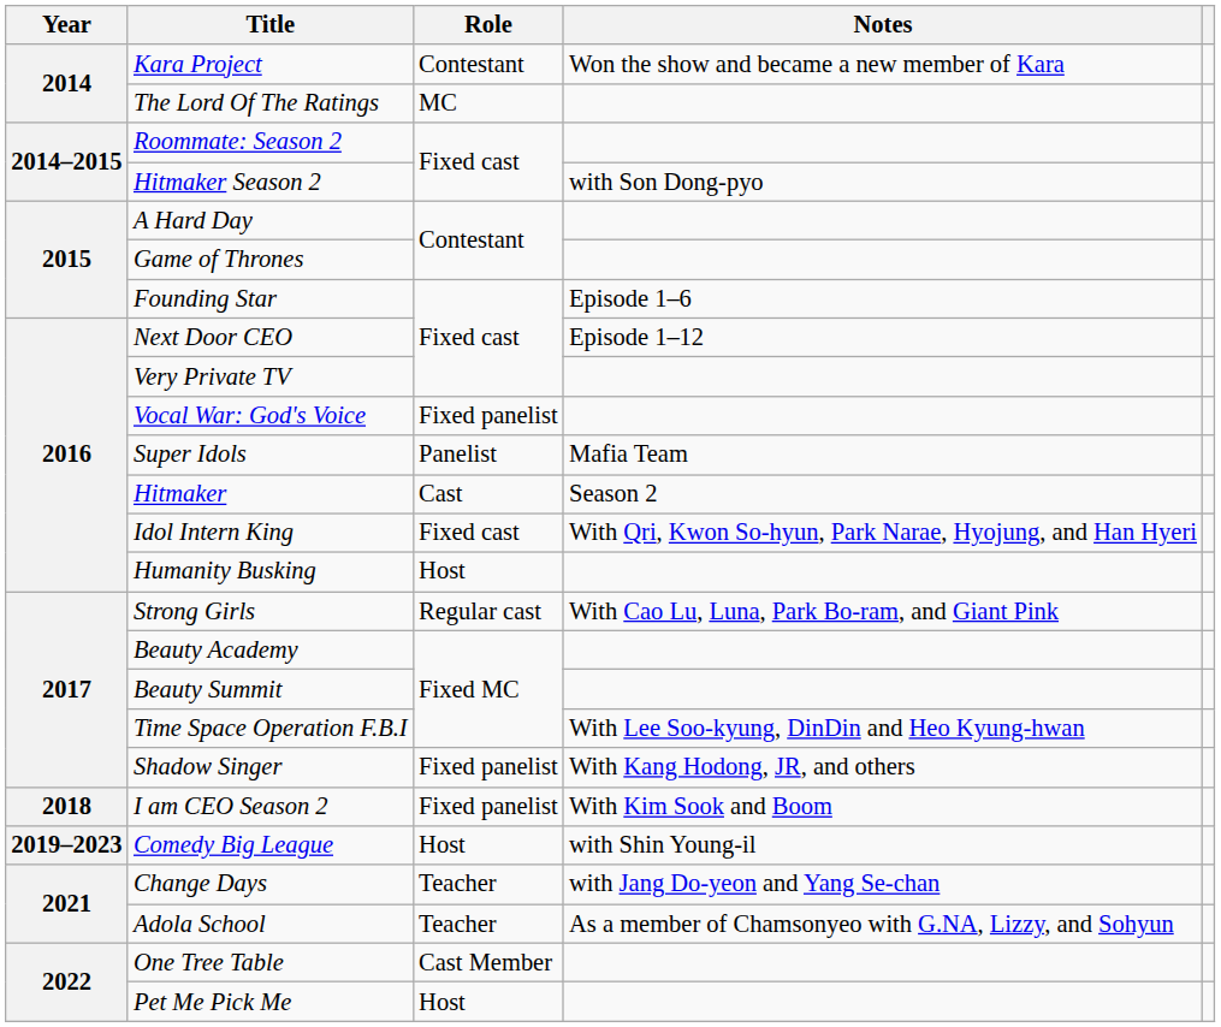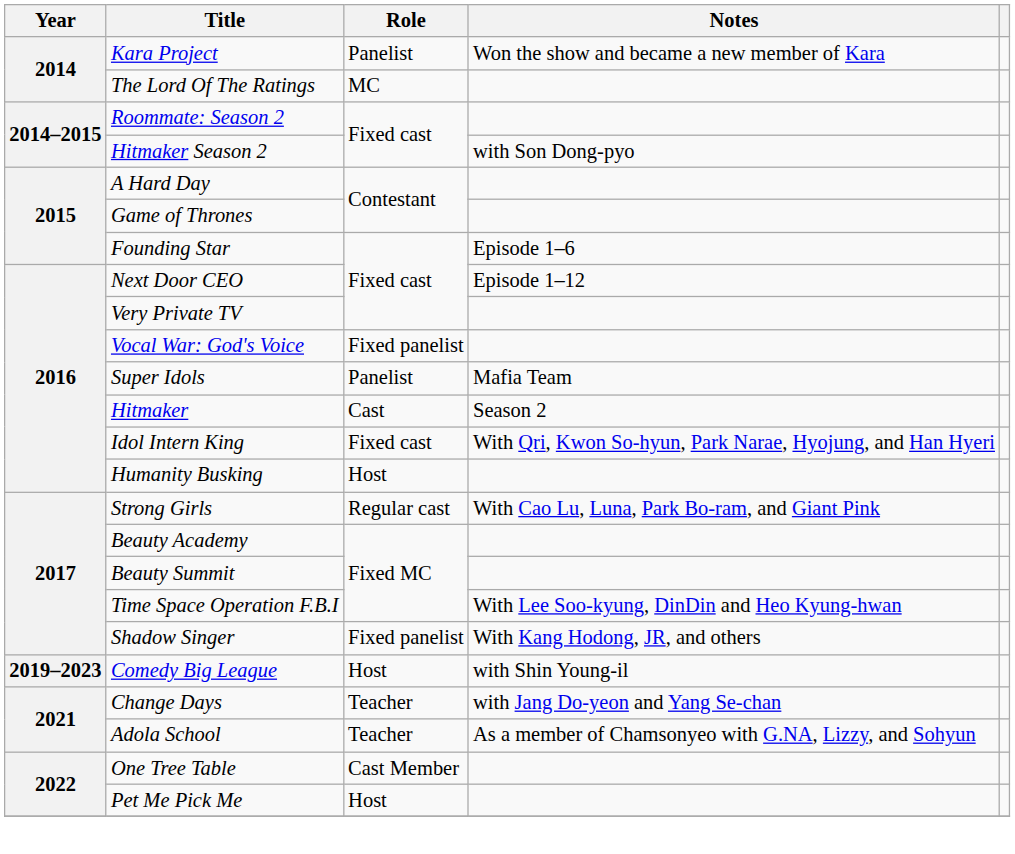 <table class="wikitable sortable plainrowheaders">
 <tr>
 <th scope="col">Year</th>
 <th scope="col">Title</th>
 <th scope="col">Role</th>
 <th scope="col">Notes</th>
 <th scope="col" class="unsortable"></th>
 </tr>
 <tr>
 <th scope="row"  rowspan=2>2014</th>
 <td><em><a href='#'>Kara Project</a></em></td>
-<td>Contestant</td>
+<td>Panelist</td>
 <td>Won the show and became a new member of <a href='#'>Kara</a></td>
 <td></td>
 </tr>
 <tr>
 <td><em>The Lord Of The Ratings</em></td>
 <td>MC</td>
 <td></td>
 <td></td>
 </tr>
 <tr>
 <th scope="row" rowspan=2>2014–2015</th>
 <td><em><a href='#'>Roommate: Season 2</a></em></td>
 <td rowspan=2>Fixed cast</td>
 <td></td>
 <td></td>
 </tr>
 <tr>
 <td><em><a href='#'>Hitmaker</a> Season 2</em></td>
 <td>with Son Dong-pyo</td>
 <td></td>
 </tr>
 <tr>
 <th scope="row"  rowspan=3>2015</th>
 <td><em>A Hard Day</em></td>
 <td rowspan=2>Contestant</td>
 <td></td>
 <td></td>
 </tr>
 <tr>
 <td><em>Game of Thrones</em></td>
 <td></td>
 <td></td>
 </tr>
 <tr>
 <td><em>Founding Star</em></td>
 <td rowspan=3>Fixed cast</td>
 <td>Episode 1–6</td>
 <td></td>
 </tr>
 <tr>
 <th scope="row"  rowspan=7>2016</th>
 <td><em>Next Door CEO</em></td>
 <td>Episode 1–12</td>
 <td></td>
 </tr>
 <tr>
 <td><em>Very Private TV</em></td>
 <td></td>
 <td></td>
 </tr>
 <tr>
 <td><em><a href='#'>Vocal War: God's Voice</a></em></td>
 <td>Fixed panelist</td>
 <td></td>
 <td></td>
 </tr>
 <tr>
 <td><em>Super Idols</em></td>
 <td>Panelist</td>
 <td>Mafia Team</td>
 <td></td>
 </tr>
 <tr>
 <td><em><a href='#'>Hitmaker</a></em></td>
 <td>Cast</td>
 <td>Season 2</td>
 <td></td>
 </tr>
 <tr>
 <td><em>Idol Intern King</em></td>
 <td>Fixed cast</td>
 <td>With <a href='#'>Qri</a>, <a href='#'>Kwon So-hyun</a>, <a href='#'>Park Narae</a>, <a href='#'>Hyojung</a>, and <a href='#'>Han Hyeri</a></td>
 <td></td>
 </tr>
 <tr>
 <td><em>Humanity Busking</em></td>
 <td>Host</td>
 <td></td>
 <td></td>
 </tr>
 <tr>
 <th scope="row"  rowspan=5>2017</th>
 <td><em>Strong Girls</em></td>
 <td>Regular cast</td>
 <td>With <a href='#'>Cao Lu</a>, <a href='#'>Luna</a>, <a href='#'>Park Bo-ram</a>, and <a href='#'>Giant Pink</a></td>
 <td></td>
 </tr>
 <tr>
 <td><em>Beauty Academy</em></td>
 <td rowspan=3>Fixed MC</td>
 <td></td>
 </tr>
 <tr>
 <td><em>Beauty Summit</em></td>
 <td></td>
 <td></td>
 </tr>
 <tr>
 <td><em>Time Space Operation F.B.I</em></td>
 <td>With <a href='#'>Lee Soo-kyung</a>, <a href='#'>DinDin</a> and <a href='#'>Heo Kyung-hwan</a></td>
 <td></td>
 </tr>
 <tr>
 <td><em>Shadow Singer</em></td>
 <td>Fixed panelist</td>
 <td>With <a href='#'>Kang Hodong</a>, <a href='#'>JR</a>, and others</td>
 <td></td>
 </tr>
 <tr>
-<th scope="row">2018</th>
-<td><em>I am CEO Season 2</em></td>
-<td>Fixed panelist</td>
-<td>With <a href='#'>Kim Sook</a> and <a href='#'>Boom</a></td>
-<td></td>
-</tr>
-<tr>
 <th scope="row" rowspan=1>2019–2023</th>
 <td><em><a href='#'>Comedy Big League</a></em></td>
 <td>Host</td>
 <td>with Shin Young-il</td>
 <td></td>
 </tr>
 <tr>
 <th scope="row" rowspan=2>2021</th>
 <td><em>Change Days</em></td>
 <td>Teacher</td>
 <td>with <a href='#'>Jang Do-yeon</a> and <a href='#'>Yang Se-chan</a></td>
 <td></td>
 </tr>
 <tr>
 <td><em>Adola School</em></td>
 <td>Teacher</td>
 <td>As a member of Chamsonyeo  with <a href='#'>G.NA</a>, <a href='#'>Lizzy</a>, and <a href='#'>Sohyun</a></td>
 <td></td>
 </tr>
 <tr>
 <th scope="row" rowspan=2>2022</th>
 <td><em>One Tree Table</em></td>
 <td>Cast Member</td>
 <td></td>
 <td></td>
 </tr>
 <tr>
 <td><em>Pet Me Pick Me</em></td>
 <td>Host</td>
 <td></td>
 <td></td>
 </tr>
 <tr>
 </tr>
 </table>
